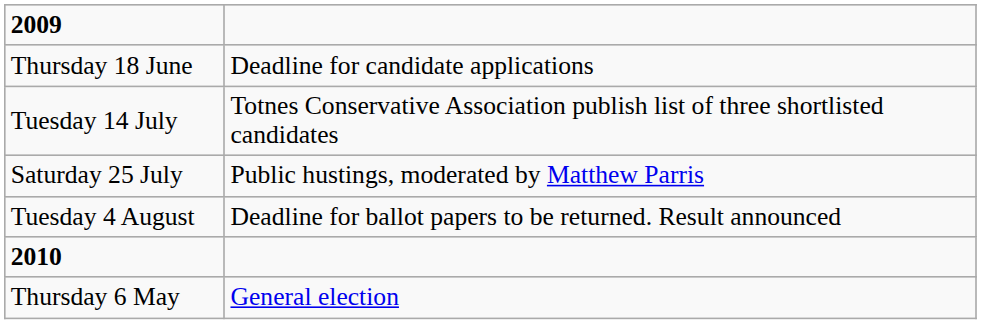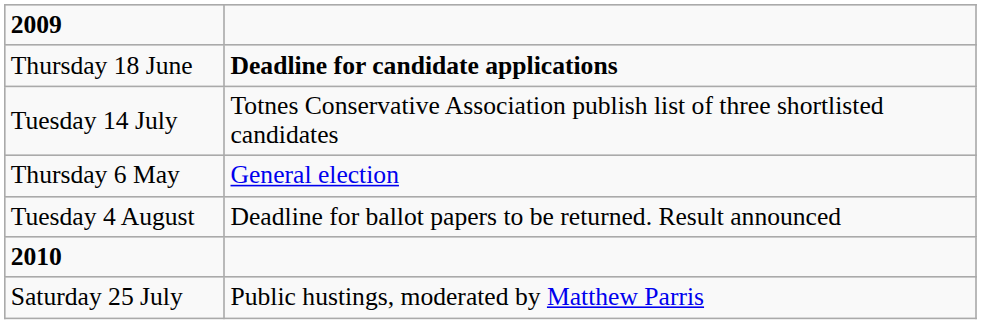 <table class="wikitable">
 <tr>
 <td style="width:130px;"><strong>2009</strong></td>
 </tr>
 <tr>
 <td>Thursday 18 June</td>
-<td>Deadline for candidate applications</td>
+<td><strong>Deadline for candidate applications</strong></td>
 </tr>
 <tr>
 <td>Tuesday 14 July</td>
 <td>Totnes Conservative Association publish list of three shortlisted candidates</td>
 </tr>
 <tr>
-<td>Saturday 25 July</td>
-<td>Public hustings, moderated by <a href='#'>Matthew Parris</a></td>
+<td>Thursday 6 May</td>
+<td><a href='#'>General election</a></td>
 </tr>
 <tr>
 <td>Tuesday 4 August</td>
 <td>Deadline for ballot papers to be returned. Result announced</td>
 </tr>
 <tr>
 <td><strong>2010</strong></td>
 </tr>
 <tr>
-<td>Thursday 6 May</td>
-<td><a href='#'>General election</a></td>
+<td>Saturday 25 July</td>
+<td>Public hustings, moderated by <a href='#'>Matthew Parris</a></td>
 </tr>
 </table>
